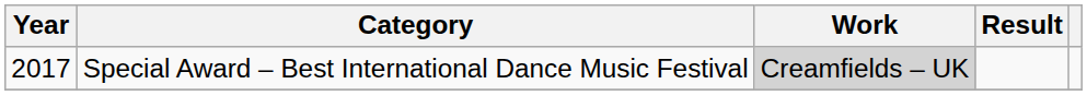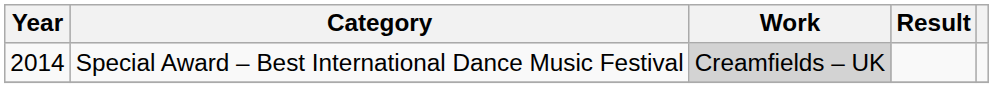 <table class="wikitable">
 <tr>
 <th>Year</th>
 <th>Category</th>
 <th>Work</th>
 <th>Result</th>
 <th></th>
 </tr>
 <tr>
-<td>2017</td>
+<td>2014</td>
 <td>Special Award – Best International Dance Music Festival</td>
 <td style="background: lightgrey;">Creamfields – UK</td>
 <td></td>
 <td></td>
 </tr>
 <tr>
 </tr>
 </table>
